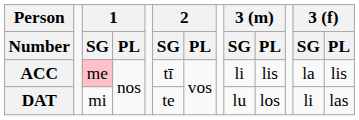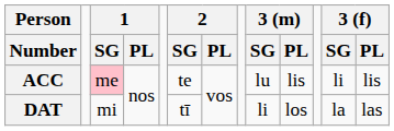 <table class="wikitable" style="text-align: center;">
 <tr>
 <th>Person</th>
 <td rowspan="4"></td>
 <th colspan="2">1</th>
 <td rowspan="4"></td>
 <th colspan="2">2</th>
 <td rowspan="4"></td>
 <th colspan="2">3 (m)</th>
 <td rowspan="4"></td>
 <th colspan="2">3 (f)</th>
 </tr>
 <tr>
 <th>Number</th>
 <th>SG</th>
 <th>PL</th>
 <th>SG</th>
 <th>PL</th>
 <th>SG</th>
 <th>PL</th>
 <th>SG</th>
 <th>PL</th>
 </tr>
 <tr>
 <th>ACC</th>
 <td style="background: pink;">me</td>
 <td rowspan="2">nos</td>
-<td>tī</td>
+<td>te</td>
 <td rowspan="2">vos</td>
+<td>lu</td>
+<td>lis</td>
 <td>li</td>
-<td>lis</td>
-<td>la</td>
 <td>lis</td>
 </tr>
 <tr>
 <th>DAT</th>
 <td>mi</td>
-<td>te</td>
-<td>lu</td>
+<td>tī</td>
+<td>li</td>
 <td>los</td>
-<td>li</td>
+<td>la</td>
 <td>las</td>
 </tr>
 </table>
